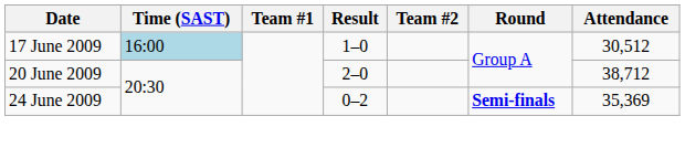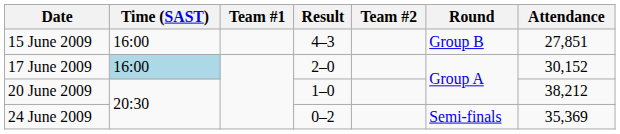 <table class="wikitable"  style="text-align:left; width:100%;">
 <tr>
 <th>Date</th>
 <th>Time (<a href='#'>SAST</a>)</th>
 <th>Team #1</th>
 <th>Result</th>
 <th>Team #2</th>
 <th>Round</th>
 <th>Attendance</th>
 </tr>
 <tr>
+<td>15 June 2009</td>
+<td>16:00</td>
+<td></td>
+<td style="text-align:center;">4–3</td>
+<td></td>
+<td><a href='#'>Group B</a></td>
+<td style="text-align:center;">27,851</td>
+</tr>
+<tr>
 <td>17 June 2009</td>
 <td style="background: lightblue;">16:00</td>
 <td rowspan="3"></td>
-<td style="text-align:center;">1–0</td>
+<td style="text-align:center;">2–0</td>
 <td></td>
 <td rowspan="2"><a href='#'>Group A</a></td>
-<td style="text-align:center;">30,512</td>
+<td style="text-align:center;">30,152</td>
 </tr>
 <tr>
 <td>20 June 2009</td>
 <td rowspan="2">20:30</td>
-<td style="text-align:center;">2–0</td>
+<td style="text-align:center;">1–0</td>
 <td></td>
-<td style="text-align:center;">38,712</td>
+<td style="text-align:center;">38,212</td>
 </tr>
 <tr>
 <td>24 June 2009</td>
 <td style="text-align:center;">0–2</td>
 <td></td>
-<td><strong><a href='#'>Semi-finals</a></strong></td>
+<td><a href='#'>Semi-finals</a></td>
 <td style="text-align:center;">35,369</td>
 </tr>
 </table>
